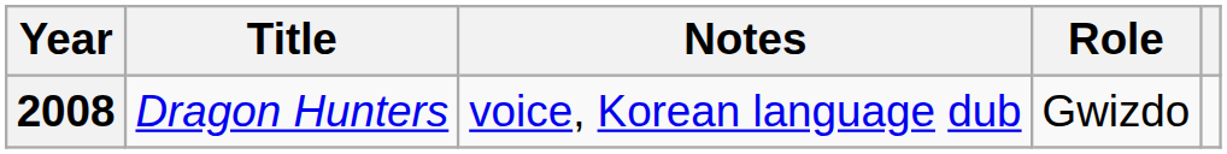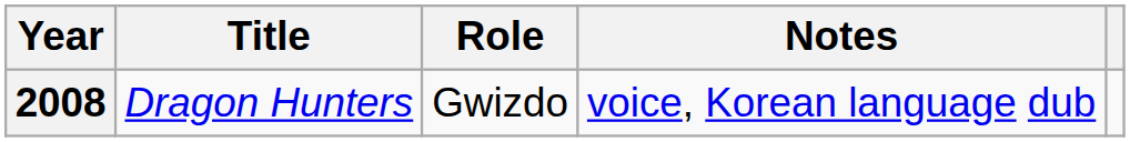 <table class="wikitable plainrowheaders sortable">
 <tr>
 <th scope="col">Year</th>
 <th scope="col">Title</th>
+<th scope="col">Role</th>
 <th scope="col">Notes</th>
-<th scope="col">Role</th>
 <th scope="col" class="unsortable"></th>
 </tr>
 <tr>
 <th scope="row">2008</th>
 <td><em><a href='#'>Dragon Hunters</a></em></td>
+<td>Gwizdo</td>
 <td><a href='#'>voice</a>, <a href='#'>Korean language</a> <a href='#'>dub</a></td>
-<td>Gwizdo</td>
 <td style="text-align:center"></td>
 </tr>
 </table>
